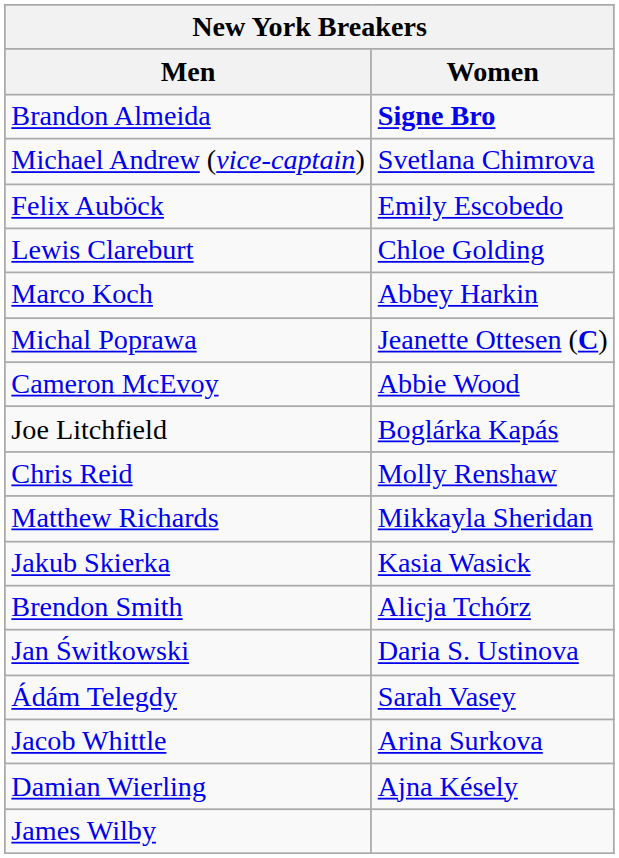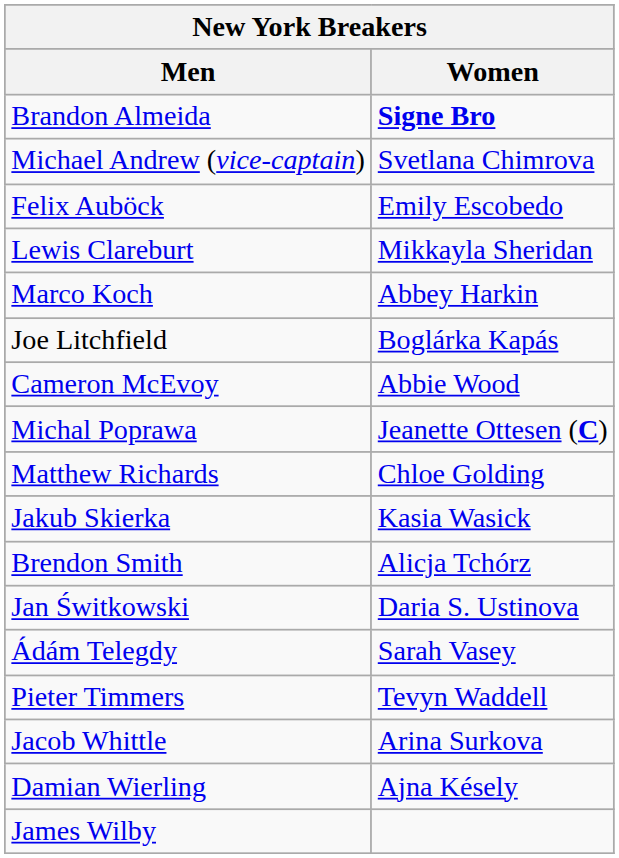 <table class="wikitable">
 <tr>
 <th colspan="2"> New York Breakers</th>
 </tr>
 <tr>
 <th>Men</th>
 <th>Women</th>
 </tr>
 <tr>
 <td> <a href='#'>Brandon Almeida</a></td>
 <td><strong> <a href='#'>Signe Bro</a></strong></td>
 </tr>
 <tr>
 <td> <a href='#'>Michael Andrew</a> (<em><a href='#'>vice-captain</a></em>)</td>
 <td> <a href='#'>Svetlana Chimrova</a></td>
 </tr>
 <tr>
 <td> <a href='#'>Felix Auböck</a></td>
 <td> <a href='#'>Emily Escobedo</a></td>
 </tr>
 <tr>
 <td> <a href='#'>Lewis Clareburt</a></td>
-<td> <a href='#'>Chloe Golding</a></td>
+<td> <a href='#'>Mikkayla Sheridan</a></td>
 </tr>
 <tr>
 <td> <a href='#'>Marco Koch</a></td>
 <td> <a href='#'>Abbey Harkin</a></td>
 </tr>
 <tr>
-<td> <a href='#'>Michal Poprawa</a></td>
-<td> <a href='#'>Jeanette Ottesen</a> (<strong><a href='#'>C</a></strong>)</td>
+<td> Joe Litchfield</td>
+<td> <a href='#'>Boglárka Kapás</a></td>
 </tr>
 <tr>
 <td> <a href='#'>Cameron McEvoy</a></td>
 <td> <a href='#'>Abbie Wood</a></td>
 </tr>
 <tr>
-<td> Joe Litchfield</td>
-<td> <a href='#'>Boglárka Kapás</a></td>
-</tr>
-<tr>
-<td> <a href='#'>Chris Reid</a></td>
-<td> <a href='#'>Molly Renshaw</a></td>
+<td> <a href='#'>Michal Poprawa</a></td>
+<td> <a href='#'>Jeanette Ottesen</a> (<strong><a href='#'>C</a></strong>)</td>
 </tr>
 <tr>
 <td> <a href='#'>Matthew Richards</a></td>
-<td> <a href='#'>Mikkayla Sheridan</a></td>
+<td> <a href='#'>Chloe Golding</a></td>
 </tr>
 <tr>
 <td> <a href='#'>Jakub Skierka</a></td>
 <td> <a href='#'>Kasia Wasick</a></td>
 </tr>
 <tr>
 <td> <a href='#'>Brendon Smith</a></td>
 <td> <a href='#'>Alicja Tchórz</a></td>
 </tr>
 <tr>
 <td> <a href='#'>Jan Świtkowski</a></td>
 <td> <a href='#'>Daria S. Ustinova</a></td>
 </tr>
 <tr>
 <td> <a href='#'>Ádám Telegdy</a></td>
 <td> <a href='#'>Sarah Vasey</a></td>
 </tr>
 <tr>
+<td> <a href='#'>Pieter Timmers</a></td>
+<td> <a href='#'>Tevyn Waddell</a></td>
+</tr>
+<tr>
 <td> <a href='#'>Jacob Whittle</a></td>
 <td> <a href='#'>Arina Surkova</a></td>
 </tr>
 <tr>
 <td> <a href='#'>Damian Wierling</a></td>
 <td> <a href='#'>Ajna Késely</a></td>
 </tr>
 <tr>
 <td> <a href='#'>James Wilby</a></td>
 <td></td>
 </tr>
 </table>
